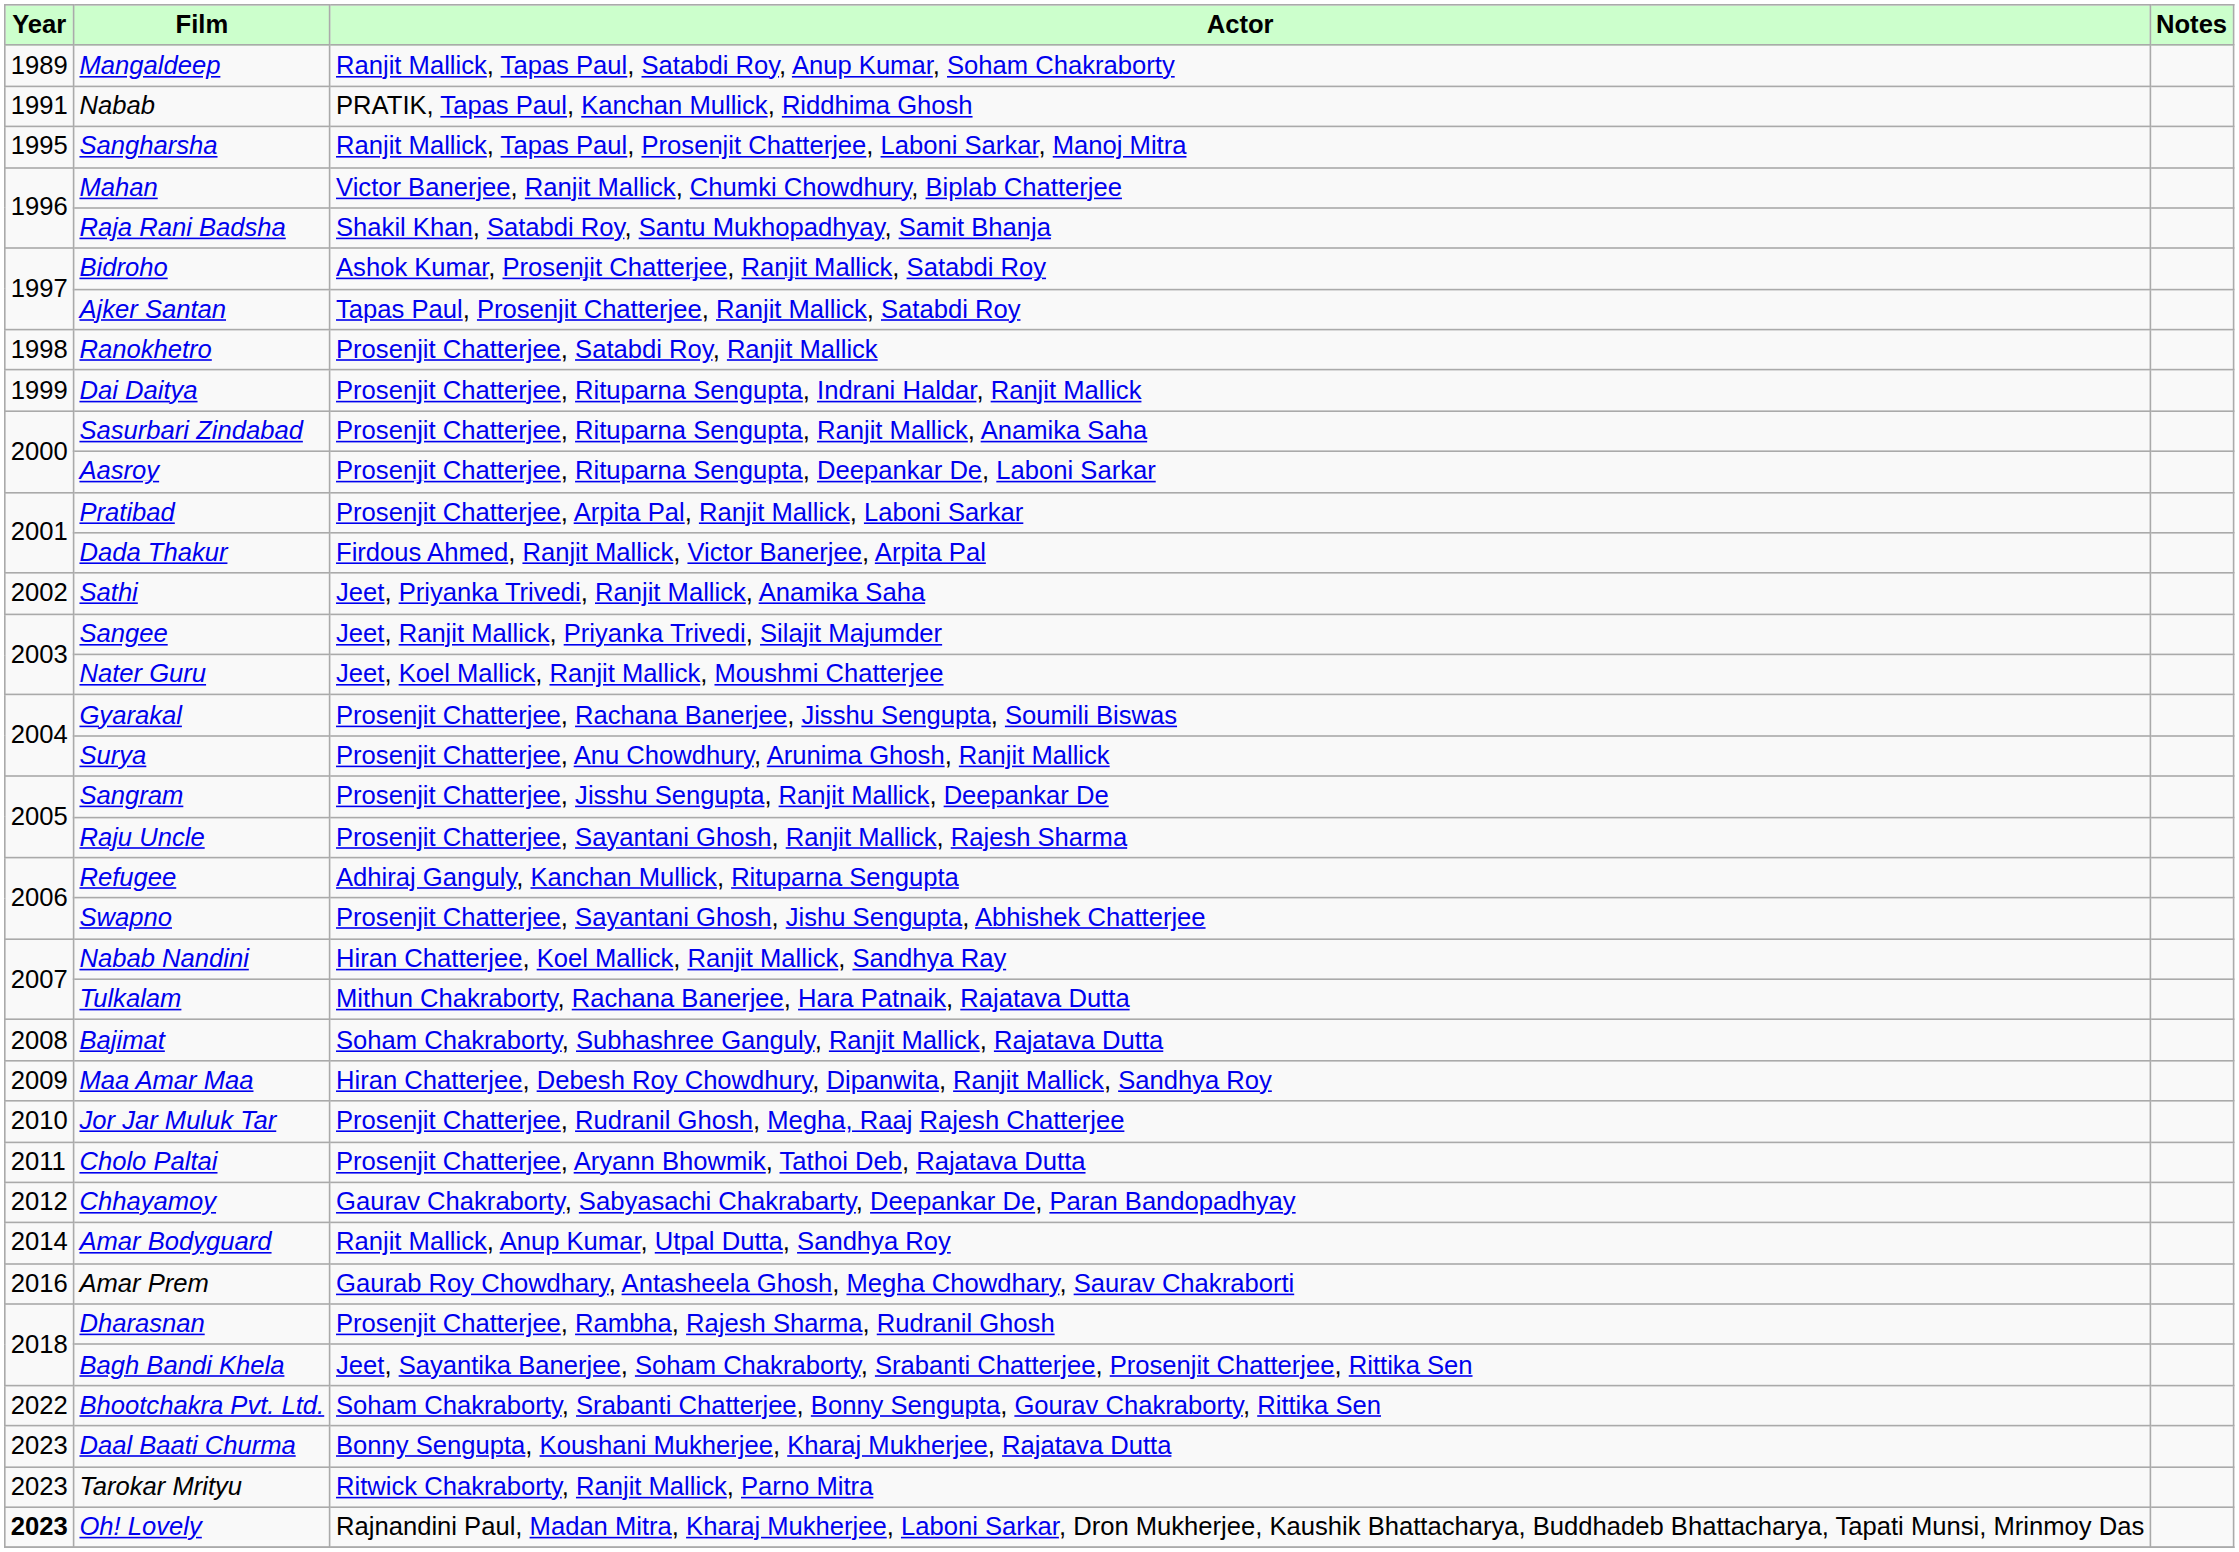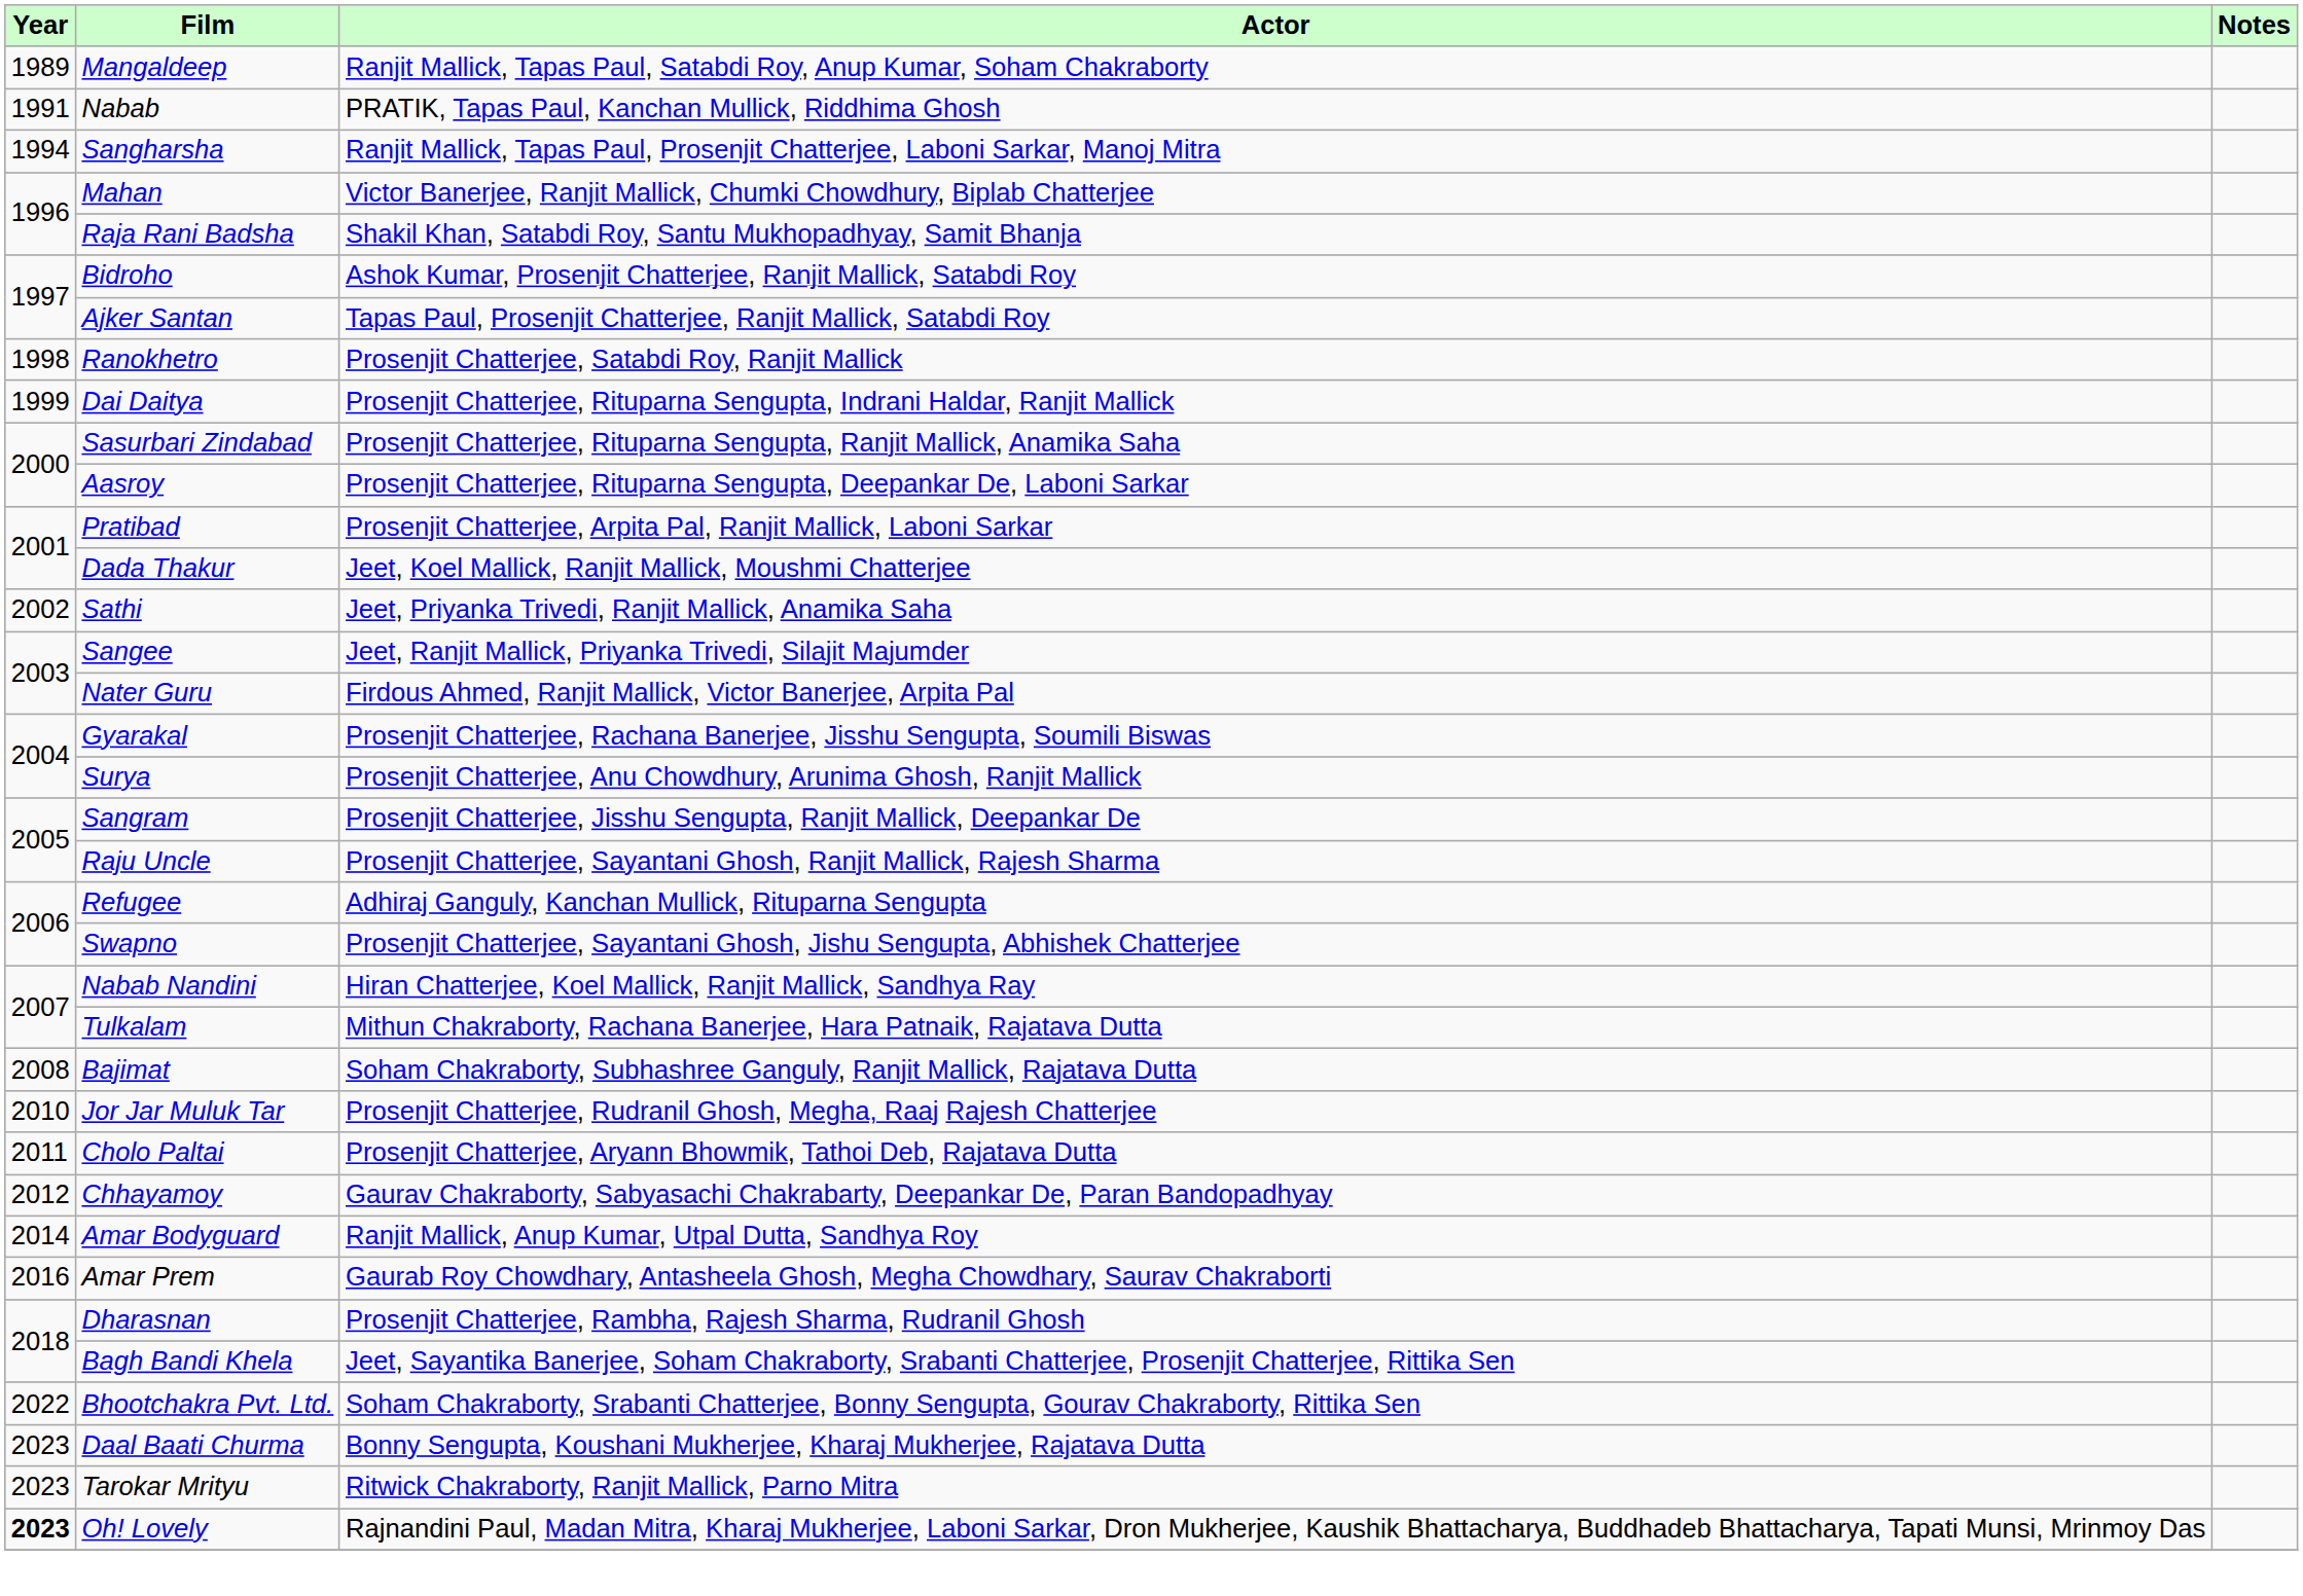 <table class="wikitable sortable">
 <tr>
 <th style="background:#cfc; text-align:center;"><strong>Year</strong></th>
 <th style="background:#cfc; text-align:center;"><strong>Film</strong></th>
 <th style="background:#cfc; text-align:center;"><strong>Actor</strong></th>
 <th style="background:#cfc; text-align:center;"><strong>Notes</strong></th>
 </tr>
 <tr>
 <td>1989</td>
 <td><em><a href='#'>Mangaldeep</a></em></td>
 <td><a href='#'>Ranjit Mallick</a>, <a href='#'>Tapas Paul</a>, <a href='#'>Satabdi Roy</a>, <a href='#'>Anup Kumar</a>, <a href='#'>Soham Chakraborty</a></td>
 <td></td>
 </tr>
 <tr>
 <td>1991</td>
 <td><em>Nabab</em></td>
 <td>PRATIK, <a href='#'>Tapas Paul</a>, <a href='#'>Kanchan Mullick</a>, <a href='#'>Riddhima Ghosh</a></td>
 <td></td>
 </tr>
 <tr>
-<td>1995</td>
+<td>1994</td>
 <td><em><a href='#'>Sangharsha</a></em></td>
 <td><a href='#'>Ranjit Mallick</a>, <a href='#'>Tapas Paul</a>, <a href='#'>Prosenjit Chatterjee</a>, <a href='#'>Laboni Sarkar</a>, <a href='#'>Manoj Mitra</a></td>
 <td></td>
 </tr>
 <tr>
 <td rowspan="2">1996</td>
 <td><em><a href='#'>Mahan</a></em></td>
 <td><a href='#'>Victor Banerjee</a>, <a href='#'>Ranjit Mallick</a>, <a href='#'>Chumki Chowdhury</a>, <a href='#'>Biplab Chatterjee</a></td>
 <td></td>
 </tr>
 <tr>
 <td><em><a href='#'>Raja Rani Badsha</a></em></td>
 <td><a href='#'>Shakil Khan</a>, <a href='#'>Satabdi Roy</a>, <a href='#'>Santu Mukhopadhyay</a>, <a href='#'>Samit Bhanja</a></td>
 <td></td>
 </tr>
 <tr>
 <td rowspan="2">1997</td>
 <td><em><a href='#'>Bidroho</a></em></td>
 <td><a href='#'>Ashok Kumar</a>, <a href='#'>Prosenjit Chatterjee</a>, <a href='#'>Ranjit Mallick</a>, <a href='#'>Satabdi Roy</a></td>
 <td></td>
 </tr>
 <tr>
 <td><em><a href='#'>Ajker Santan</a></em></td>
 <td><a href='#'>Tapas Paul</a>, <a href='#'>Prosenjit Chatterjee</a>, <a href='#'>Ranjit Mallick</a>, <a href='#'>Satabdi Roy</a></td>
 <td></td>
 </tr>
 <tr>
 <td>1998</td>
 <td><em><a href='#'>Ranokhetro</a></em></td>
 <td><a href='#'>Prosenjit Chatterjee</a>, <a href='#'>Satabdi Roy</a>, <a href='#'>Ranjit Mallick</a></td>
 <td></td>
 </tr>
 <tr>
 <td>1999</td>
 <td><em><a href='#'>Dai Daitya</a></em></td>
 <td><a href='#'>Prosenjit Chatterjee</a>, <a href='#'>Rituparna Sengupta</a>, <a href='#'>Indrani Haldar</a>, <a href='#'>Ranjit Mallick</a></td>
 <td></td>
 </tr>
 <tr>
 <td rowspan="2">2000</td>
 <td><em><a href='#'>Sasurbari Zindabad</a></em></td>
 <td><a href='#'>Prosenjit Chatterjee</a>, <a href='#'>Rituparna Sengupta</a>, <a href='#'>Ranjit Mallick</a>, <a href='#'>Anamika Saha</a></td>
 <td></td>
 </tr>
 <tr>
 <td><em><a href='#'>Aasroy</a></em></td>
 <td><a href='#'>Prosenjit Chatterjee</a>, <a href='#'>Rituparna Sengupta</a>, <a href='#'>Deepankar De</a>, <a href='#'>Laboni Sarkar</a></td>
 <td></td>
 </tr>
 <tr>
 <td rowspan="2">2001</td>
 <td><em><a href='#'>Pratibad</a></em></td>
 <td><a href='#'>Prosenjit Chatterjee</a>, <a href='#'>Arpita Pal</a>, <a href='#'>Ranjit Mallick</a>, <a href='#'>Laboni Sarkar</a></td>
 <td></td>
 </tr>
 <tr>
 <td><em><a href='#'>Dada Thakur</a></em></td>
-<td><a href='#'>Firdous Ahmed</a>, <a href='#'>Ranjit Mallick</a>, <a href='#'>Victor Banerjee</a>, <a href='#'>Arpita Pal</a></td>
+<td><a href='#'>Jeet</a>, <a href='#'>Koel Mallick</a>, <a href='#'>Ranjit Mallick</a>, <a href='#'>Moushmi Chatterjee</a></td>
 <td></td>
 </tr>
 <tr>
 <td>2002</td>
 <td><em><a href='#'>Sathi</a></em></td>
 <td><a href='#'>Jeet</a>, <a href='#'>Priyanka Trivedi</a>, <a href='#'>Ranjit Mallick</a>, <a href='#'>Anamika Saha</a></td>
 <td></td>
 </tr>
 <tr>
 <td rowspan="2">2003</td>
 <td><em><a href='#'>Sangee</a></em></td>
 <td><a href='#'>Jeet</a>, <a href='#'>Ranjit Mallick</a>, <a href='#'>Priyanka Trivedi</a>, <a href='#'>Silajit Majumder</a></td>
 <td></td>
 </tr>
 <tr>
 <td><em><a href='#'>Nater Guru</a></em></td>
-<td><a href='#'>Jeet</a>, <a href='#'>Koel Mallick</a>, <a href='#'>Ranjit Mallick</a>, <a href='#'>Moushmi Chatterjee</a></td>
+<td><a href='#'>Firdous Ahmed</a>, <a href='#'>Ranjit Mallick</a>, <a href='#'>Victor Banerjee</a>, <a href='#'>Arpita Pal</a></td>
 <td></td>
 </tr>
 <tr>
 <td rowspan="2">2004</td>
 <td><em><a href='#'>Gyarakal</a></em></td>
 <td><a href='#'>Prosenjit Chatterjee</a>, <a href='#'>Rachana Banerjee</a>, <a href='#'>Jisshu Sengupta</a>, <a href='#'>Soumili Biswas</a></td>
 <td></td>
 </tr>
 <tr>
 <td><em><a href='#'>Surya</a></em></td>
 <td><a href='#'>Prosenjit Chatterjee</a>, <a href='#'>Anu Chowdhury</a>, <a href='#'>Arunima Ghosh</a>, <a href='#'>Ranjit Mallick</a></td>
 <td></td>
 </tr>
 <tr>
 <td rowspan="2">2005</td>
 <td><em><a href='#'>Sangram</a></em></td>
 <td><a href='#'>Prosenjit Chatterjee</a>, <a href='#'>Jisshu Sengupta</a>, <a href='#'>Ranjit Mallick</a>, <a href='#'>Deepankar De</a></td>
 <td></td>
 </tr>
 <tr>
 <td><em><a href='#'>Raju Uncle</a></em></td>
 <td><a href='#'>Prosenjit Chatterjee</a>, <a href='#'>Sayantani Ghosh</a>, <a href='#'>Ranjit Mallick</a>, <a href='#'>Rajesh Sharma</a></td>
 <td></td>
 </tr>
 <tr>
 <td rowspan="2">2006</td>
 <td><em><a href='#'>Refugee</a></em></td>
 <td><a href='#'>Adhiraj Ganguly</a>, <a href='#'>Kanchan Mullick</a>, <a href='#'>Rituparna Sengupta</a></td>
 <td></td>
 </tr>
 <tr>
 <td><em><a href='#'>Swapno</a></em></td>
 <td><a href='#'>Prosenjit Chatterjee</a>, <a href='#'>Sayantani Ghosh</a>, <a href='#'>Jishu Sengupta</a>, <a href='#'>Abhishek Chatterjee</a></td>
 <td></td>
 </tr>
 <tr>
 <td rowspan="2">2007</td>
 <td><em><a href='#'>Nabab Nandini</a></em></td>
 <td><a href='#'>Hiran Chatterjee</a>, <a href='#'>Koel Mallick</a>, <a href='#'>Ranjit Mallick</a>, <a href='#'>Sandhya Ray</a></td>
 <td></td>
 </tr>
 <tr>
 <td><em><a href='#'>Tulkalam</a></em></td>
 <td><a href='#'>Mithun Chakraborty</a>, <a href='#'>Rachana Banerjee</a>, <a href='#'>Hara Patnaik</a>, <a href='#'>Rajatava Dutta</a></td>
 <td></td>
 </tr>
 <tr>
 <td>2008</td>
 <td><em><a href='#'>Bajimat</a></em></td>
 <td><a href='#'>Soham Chakraborty</a>, <a href='#'>Subhashree Ganguly</a>, <a href='#'>Ranjit Mallick</a>, <a href='#'>Rajatava Dutta</a></td>
-<td></td>
-</tr>
-<tr>
-<td>2009</td>
-<td><em><a href='#'>Maa Amar Maa</a></em></td>
-<td><a href='#'>Hiran Chatterjee</a>, <a href='#'>Debesh Roy Chowdhury</a>, <a href='#'>Dipanwita</a>, <a href='#'>Ranjit Mallick</a>, <a href='#'>Sandhya Roy</a></td>
 <td></td>
 </tr>
 <tr>
 <td>2010</td>
 <td><em><a href='#'>Jor Jar Muluk Tar</a></em></td>
 <td><a href='#'>Prosenjit Chatterjee</a>, <a href='#'>Rudranil Ghosh</a>, <a href='#'>Megha, Raaj</a> <a href='#'>Rajesh Chatterjee</a></td>
 <td></td>
 </tr>
 <tr>
 <td>2011</td>
 <td><em><a href='#'>Cholo Paltai</a></em></td>
 <td><a href='#'>Prosenjit Chatterjee</a>, <a href='#'>Aryann Bhowmik</a>, <a href='#'>Tathoi Deb</a>, <a href='#'>Rajatava Dutta</a></td>
 <td></td>
 </tr>
 <tr>
 <td>2012</td>
 <td><em><a href='#'>Chhayamoy</a></em></td>
 <td><a href='#'>Gaurav Chakraborty</a>, <a href='#'>Sabyasachi Chakrabarty</a>, <a href='#'>Deepankar De</a>, <a href='#'>Paran Bandopadhyay</a></td>
 <td></td>
 </tr>
 <tr>
 <td>2014</td>
 <td><em><a href='#'>Amar Bodyguard</a></em></td>
 <td><a href='#'>Ranjit Mallick</a>, <a href='#'>Anup Kumar</a>, <a href='#'>Utpal Dutta</a>, <a href='#'>Sandhya Roy</a></td>
 <td></td>
 </tr>
 <tr>
 <td>2016</td>
 <td><em>Amar Prem</em></td>
 <td><a href='#'>Gaurab Roy Chowdhary</a>, <a href='#'>Antasheela Ghosh</a>, <a href='#'>Megha Chowdhary</a>, <a href='#'>Saurav Chakraborti</a></td>
 <td></td>
 </tr>
 <tr>
 <td rowspan="2">2018</td>
 <td><em><a href='#'>Dharasnan</a></em></td>
 <td><a href='#'>Prosenjit Chatterjee</a>, <a href='#'>Rambha</a>, <a href='#'>Rajesh Sharma</a>, <a href='#'>Rudranil Ghosh</a></td>
 <td></td>
 </tr>
 <tr>
 <td><em><a href='#'>Bagh Bandi Khela</a></em></td>
 <td><a href='#'>Jeet</a>, <a href='#'>Sayantika Banerjee</a>, <a href='#'>Soham Chakraborty</a>, <a href='#'>Srabanti Chatterjee</a>, <a href='#'>Prosenjit Chatterjee</a>, <a href='#'>Rittika Sen</a></td>
 <td></td>
 </tr>
 <tr>
 <td>2022</td>
 <td><em><a href='#'>Bhootchakra Pvt. Ltd.</a></em></td>
 <td><a href='#'>Soham Chakraborty</a>, <a href='#'>Srabanti Chatterjee</a>, <a href='#'>Bonny Sengupta</a>, <a href='#'>Gourav Chakraborty</a>, <a href='#'>Rittika Sen</a></td>
 <td></td>
 </tr>
 <tr>
 <td>2023</td>
 <td><em><a href='#'>Daal Baati Churma</a></em></td>
 <td><a href='#'>Bonny Sengupta</a>, <a href='#'>Koushani Mukherjee</a>, <a href='#'>Kharaj Mukherjee</a>, <a href='#'>Rajatava Dutta</a></td>
 <td></td>
 </tr>
 <tr>
 <td>2023</td>
 <td><em>Tarokar Mrityu</em></td>
 <td><a href='#'>Ritwick Chakraborty</a>, <a href='#'>Ranjit Mallick</a>, <a href='#'>Parno Mitra</a></td>
 <td></td>
 </tr>
 <tr>
 <td><strong>2023</strong></td>
 <td><em><a href='#'>Oh! Lovely</a></em></td>
 <td>Rajnandini Paul, <a href='#'>Madan Mitra</a>, <a href='#'>Kharaj Mukherjee</a>, <a href='#'>Laboni Sarkar</a>, Dron Mukherjee, Kaushik Bhattacharya, Buddhadeb Bhattacharya, Tapati Munsi, Mrinmoy Das</td>
 <td></td>
 </tr>
 <tr>
 </tr>
 </table>
